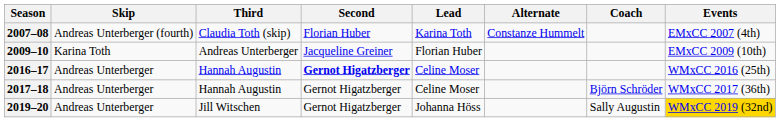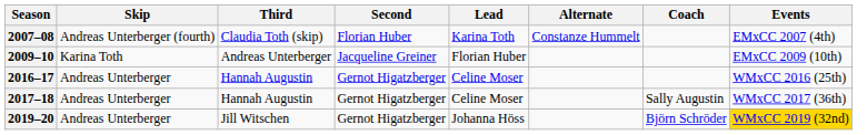 <table class="wikitable">
 <tr>
 <th scope="col">Season</th>
 <th scope="col">Skip</th>
 <th scope="col">Third</th>
 <th scope="col">Second</th>
 <th scope="col">Lead</th>
 <th scope="col">Alternate</th>
 <th scope="col">Coach</th>
 <th scope="col">Events</th>
 </tr>
 <tr>
 <th scope="row">2007–08</th>
 <td>Andreas Unterberger (fourth)</td>
 <td><a href='#'>Claudia Toth</a> (skip)</td>
 <td><a href='#'>Florian Huber</a></td>
 <td><a href='#'>Karina Toth</a></td>
 <td><a href='#'>Constanze Hummelt</a></td>
 <td></td>
 <td><a href='#'>EMxCC 2007</a> (4th)</td>
 </tr>
 <tr>
 <th scope="row">2009–10</th>
 <td>Karina Toth</td>
 <td>Andreas Unterberger</td>
 <td><a href='#'>Jacqueline Greiner</a></td>
 <td>Florian Huber</td>
 <td></td>
 <td></td>
 <td><a href='#'>EMxCC 2009</a> (10th)</td>
 </tr>
 <tr>
 <th scope="row">2016–17</th>
 <td>Andreas Unterberger</td>
 <td><a href='#'>Hannah Augustin</a></td>
-<td><strong><a href='#'>Gernot Higatzberger</a></strong></td>
+<td><a href='#'>Gernot Higatzberger</a></td>
 <td><a href='#'>Celine Moser</a></td>
 <td></td>
 <td></td>
 <td><a href='#'>WMxCC 2016</a> (25th)</td>
 </tr>
 <tr>
 <th scope="row">2017–18</th>
 <td>Andreas Unterberger</td>
 <td>Hannah Augustin</td>
 <td>Gernot Higatzberger</td>
 <td>Celine Moser</td>
 <td></td>
-<td><a href='#'>Björn Schröder</a></td>
+<td>Sally Augustin</td>
 <td><a href='#'>WMxCC 2017</a> (36th)</td>
 </tr>
 <tr>
 <th scope="row">2019–20</th>
 <td>Andreas Unterberger</td>
 <td>Jill Witschen</td>
 <td>Gernot Higatzberger</td>
 <td>Johanna Höss</td>
 <td></td>
-<td>Sally Augustin</td>
+<td><a href='#'>Björn Schröder</a></td>
 <td style="background: gold;"><a href='#'>WMxCC 2019</a> (32nd)</td>
 </tr>
 </table>
